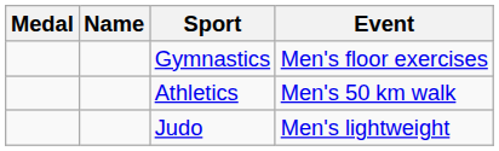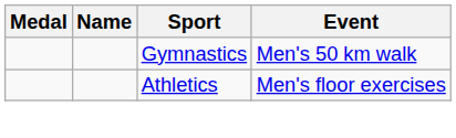 <table class="wikitable sortable" style="font-size:90%">
 <tr>
 <th>Medal</th>
 <th>Name</th>
 <th>Sport</th>
 <th>Event</th>
 </tr>
 <tr>
 <td></td>
 <td></td>
 <td><a href='#'>Gymnastics</a></td>
-<td><a href='#'>Men's floor exercises</a></td>
+<td><a href='#'>Men's 50 km walk</a></td>
 </tr>
 <tr>
 <td></td>
 <td></td>
 <td><a href='#'>Athletics</a></td>
-<td><a href='#'>Men's 50 km walk</a></td>
-</tr>
-<tr>
-<td></td>
-<td></td>
-<td><a href='#'>Judo</a></td>
-<td><a href='#'>Men's lightweight</a></td>
+<td><a href='#'>Men's floor exercises</a></td>
 </tr>
 </table>
